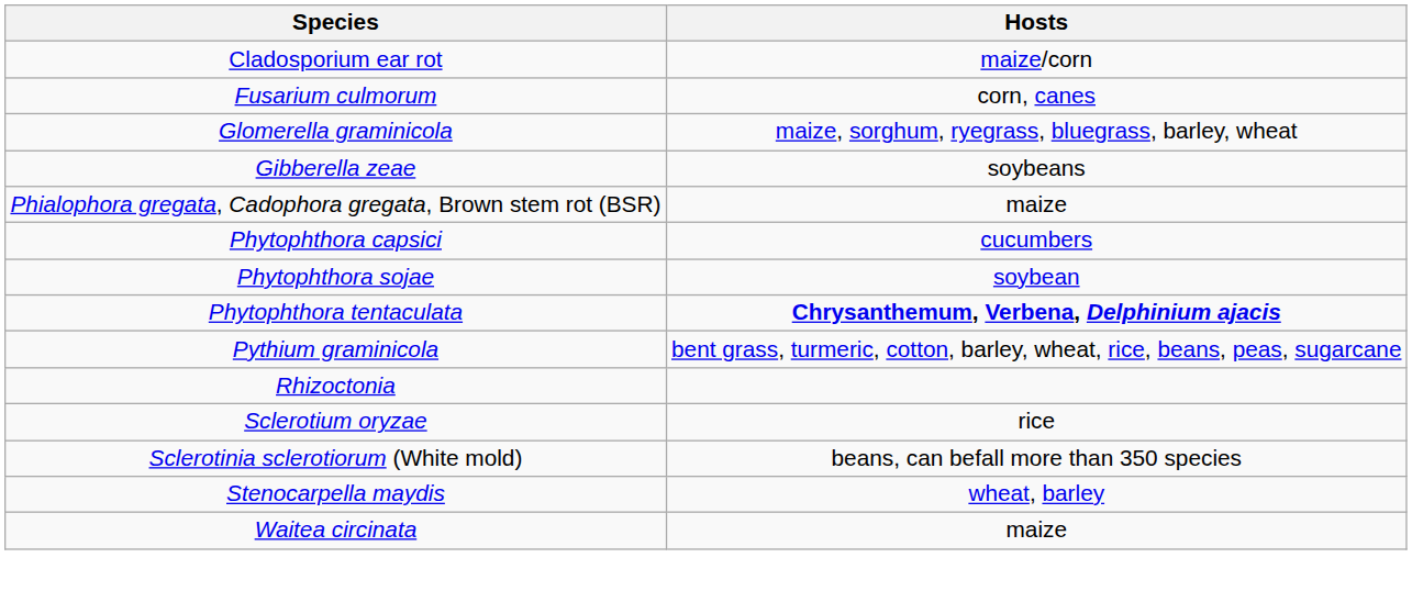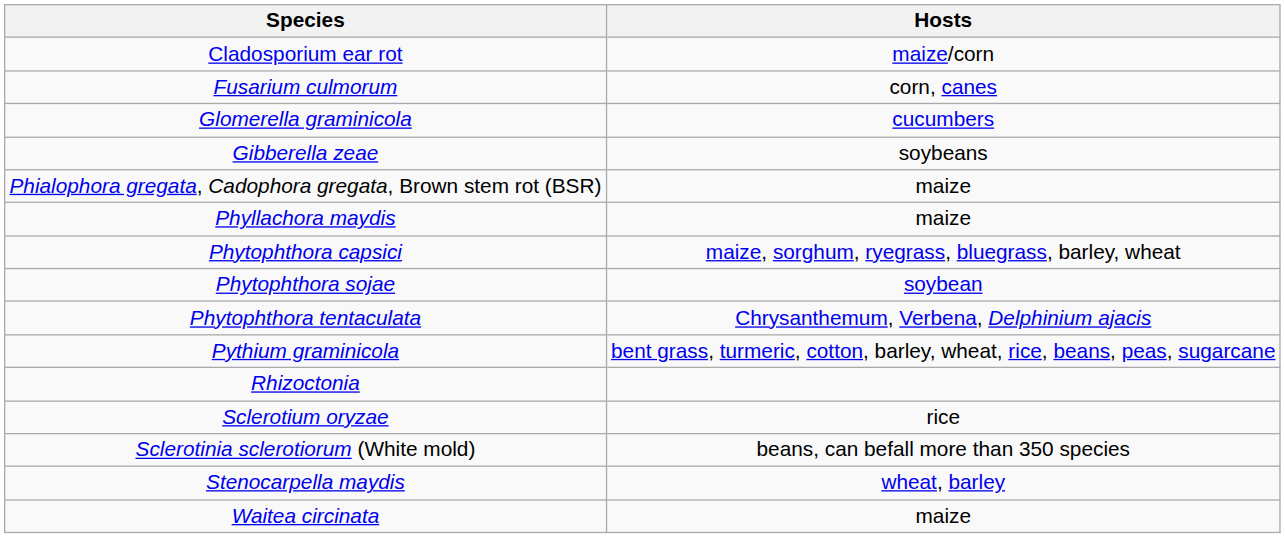 <table class="wikitable sortable" style="text-align:center;">
 <tr>
 <th>Species</th>
 <th>Hosts</th>
 </tr>
 <tr>
 <td><a href='#'>Cladosporium ear rot</a></td>
 <td><a href='#'>maize</a>/corn</td>
 </tr>
 <tr>
 <td><em><a href='#'>Fusarium culmorum</a></em></td>
 <td>corn, <a href='#'>canes</a></td>
 </tr>
 <tr>
 <td><em><a href='#'>Glomerella graminicola</a></em></td>
-<td><a href='#'>maize</a>, <a href='#'>sorghum</a>, <a href='#'>ryegrass</a>, <a href='#'>bluegrass</a>, barley, wheat</td>
+<td><a href='#'>cucumbers</a></td>
 </tr>
 <tr>
 <td><em><a href='#'>Gibberella zeae</a></em></td>
 <td>soybeans</td>
 </tr>
 <tr>
 <td><em><a href='#'>Phialophora gregata</a></em>, <em>Cadophora gregata</em>, Brown stem rot (BSR)</td>
 <td>maize</td>
 </tr>
 <tr>
+<td><em><a href='#'>Phyllachora maydis</a></em></td>
+<td>maize</td>
+</tr>
+<tr>
 <td><em><a href='#'>Phytophthora capsici</a></em></td>
-<td><a href='#'>cucumbers</a></td>
+<td><a href='#'>maize</a>, <a href='#'>sorghum</a>, <a href='#'>ryegrass</a>, <a href='#'>bluegrass</a>, barley, wheat</td>
 </tr>
 <tr>
 <td><em><a href='#'>Phytophthora sojae</a></em></td>
 <td><a href='#'>soybean</a></td>
 </tr>
 <tr>
 <td><em><a href='#'>Phytophthora tentaculata</a></em></td>
-<td><strong><a href='#'>Chrysanthemum</a>, <a href='#'>Verbena</a>, <em><a href='#'>Delphinium ajacis</a></em></strong></td>
+<td><a href='#'>Chrysanthemum</a>, <a href='#'>Verbena</a>, <em><a href='#'>Delphinium ajacis</a></em></td>
 </tr>
 <tr>
 <td><em><a href='#'>Pythium graminicola</a></em></td>
 <td><a href='#'>bent grass</a>, <a href='#'>turmeric</a>, <a href='#'>cotton</a>, barley, wheat, <a href='#'>rice</a>, <a href='#'>beans</a>, <a href='#'>peas</a>, <a href='#'>sugarcane</a></td>
 </tr>
 <tr>
 <td><em><a href='#'>Rhizoctonia</a></em></td>
 </tr>
 <tr>
 <td><em><a href='#'>Sclerotium oryzae</a></em></td>
 <td>rice</td>
 </tr>
 <tr>
 <td><em><a href='#'>Sclerotinia sclerotiorum</a></em> (White mold)</td>
 <td>beans,  can befall more than 350 species</td>
 </tr>
 <tr>
 <td><em><a href='#'>Stenocarpella maydis</a></em></td>
 <td><a href='#'>wheat</a>, <a href='#'>barley</a></td>
 </tr>
 <tr>
 <td><em><a href='#'>Waitea circinata</a></em></td>
 <td>maize</td>
 </tr>
 </table>
